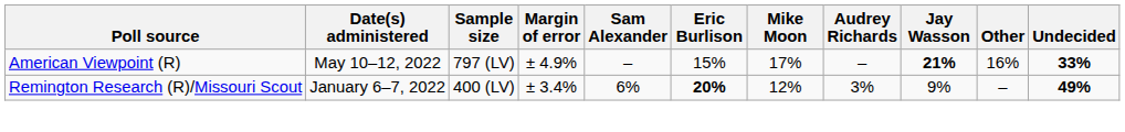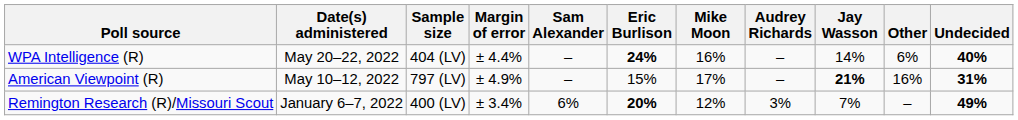 <table class="wikitable" style="font-size:90%;text-align:center;">
 <tr valign=bottom>
 <th>Poll source</th>
 <th>Date(s)<br>administered</th>
 <th>Sample<br>size</th>
 <th>Margin<br>of error</th>
 <th style="width:60px;">Sam<br>Alexander</th>
 <th style="width:60px;">Eric<br>Burlison</th>
 <th style="width:60px;">Mike<br>Moon</th>
 <th style="width:60px;">Audrey<br>Richards</th>
 <th style="width:60px;">Jay<br>Wasson</th>
 <th>Other</th>
 <th>Undecided</th>
 </tr>
 <tr>
+<td style="text-align:left;"><a href='#'>WPA Intelligence</a> (R)</td>
+<td>May 20–22, 2022</td>
+<td>404 (LV)</td>
+<td>± 4.4%</td>
+<td>–</td>
+<td><strong>24%</strong></td>
+<td>16%</td>
+<td>–</td>
+<td>14%</td>
+<td>6%</td>
+<td><strong>40%</strong></td>
+</tr>
+<tr>
 <td style="text-align:left;"><a href='#'>American Viewpoint</a> (R)</td>
 <td>May 10–12, 2022</td>
 <td>797 (LV)</td>
 <td>± 4.9%</td>
 <td>–</td>
 <td>15%</td>
 <td>17%</td>
 <td>–</td>
 <td><strong>21%</strong></td>
 <td>16%</td>
-<td><strong>33%</strong></td>
+<td><strong>31%</strong></td>
 </tr>
 <tr>
 <td style="text-align:left;"><a href='#'>Remington Research</a> (R)/<a href='#'>Missouri Scout</a></td>
 <td>January 6–7, 2022</td>
 <td>400 (LV)</td>
 <td>± 3.4%</td>
 <td>6%</td>
 <td><strong>20%</strong></td>
 <td>12%</td>
 <td>3%</td>
-<td>9%</td>
+<td>7%</td>
 <td>–</td>
 <td><strong>49%</strong></td>
 </tr>
 </table>
